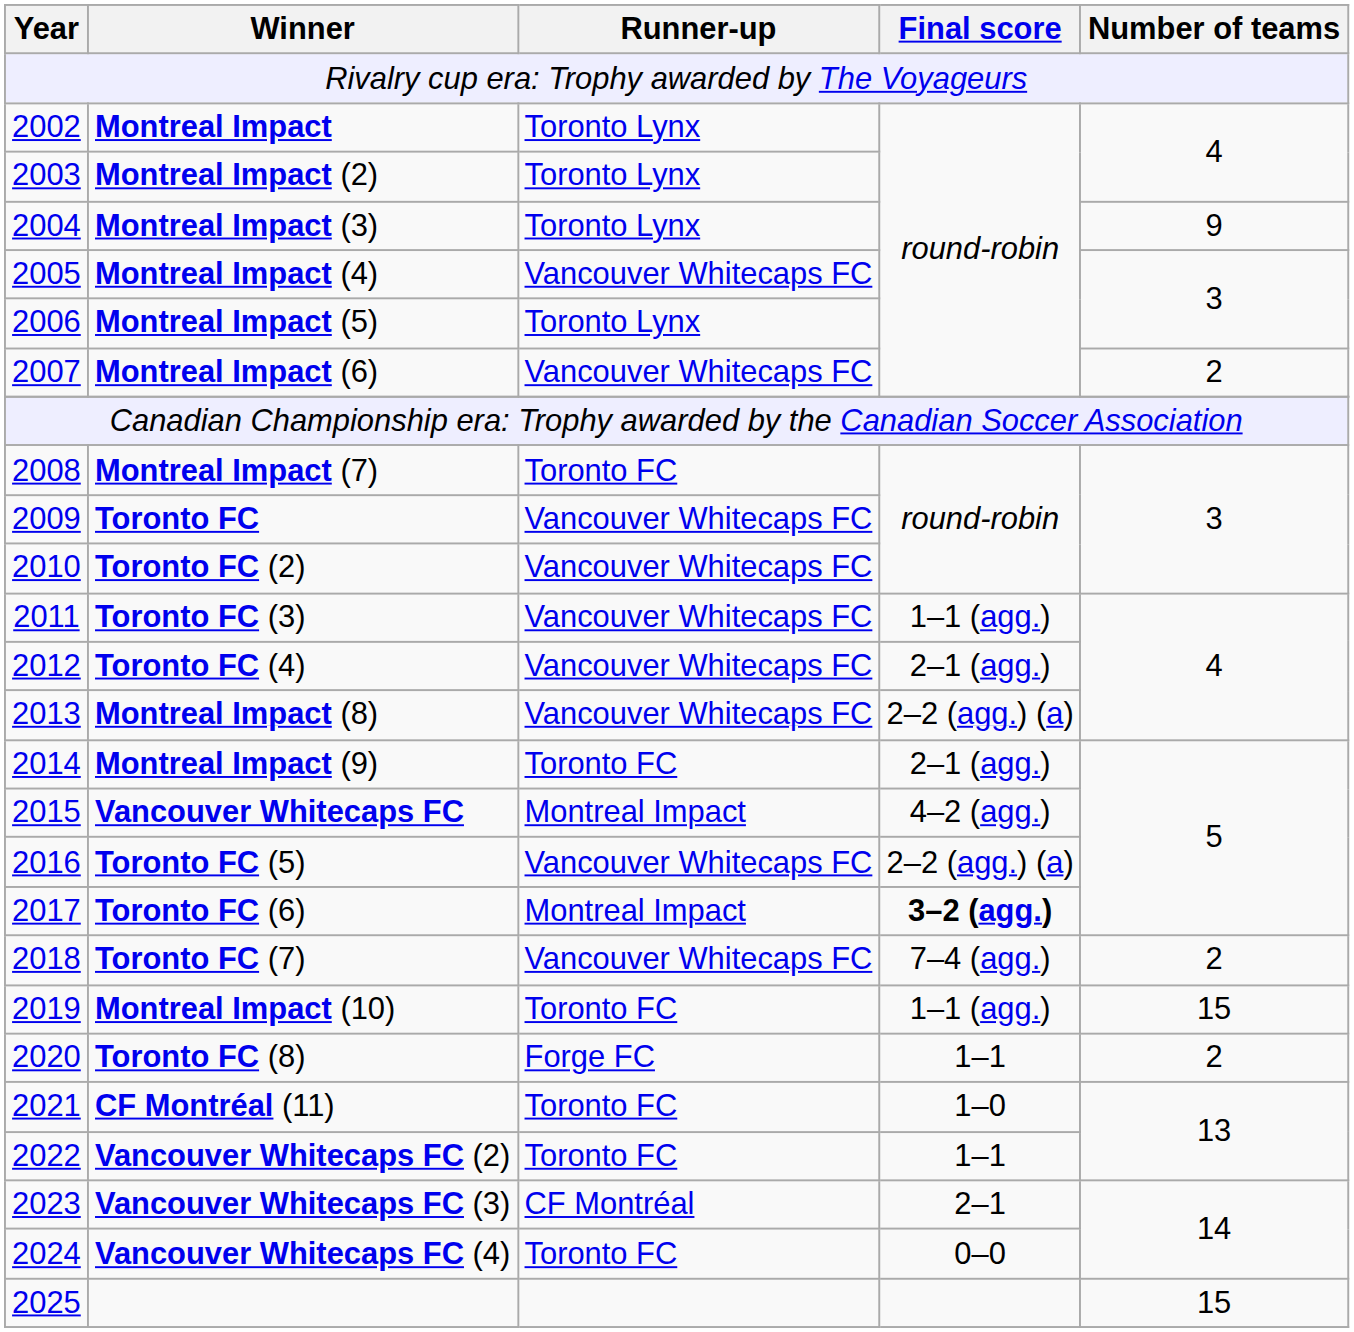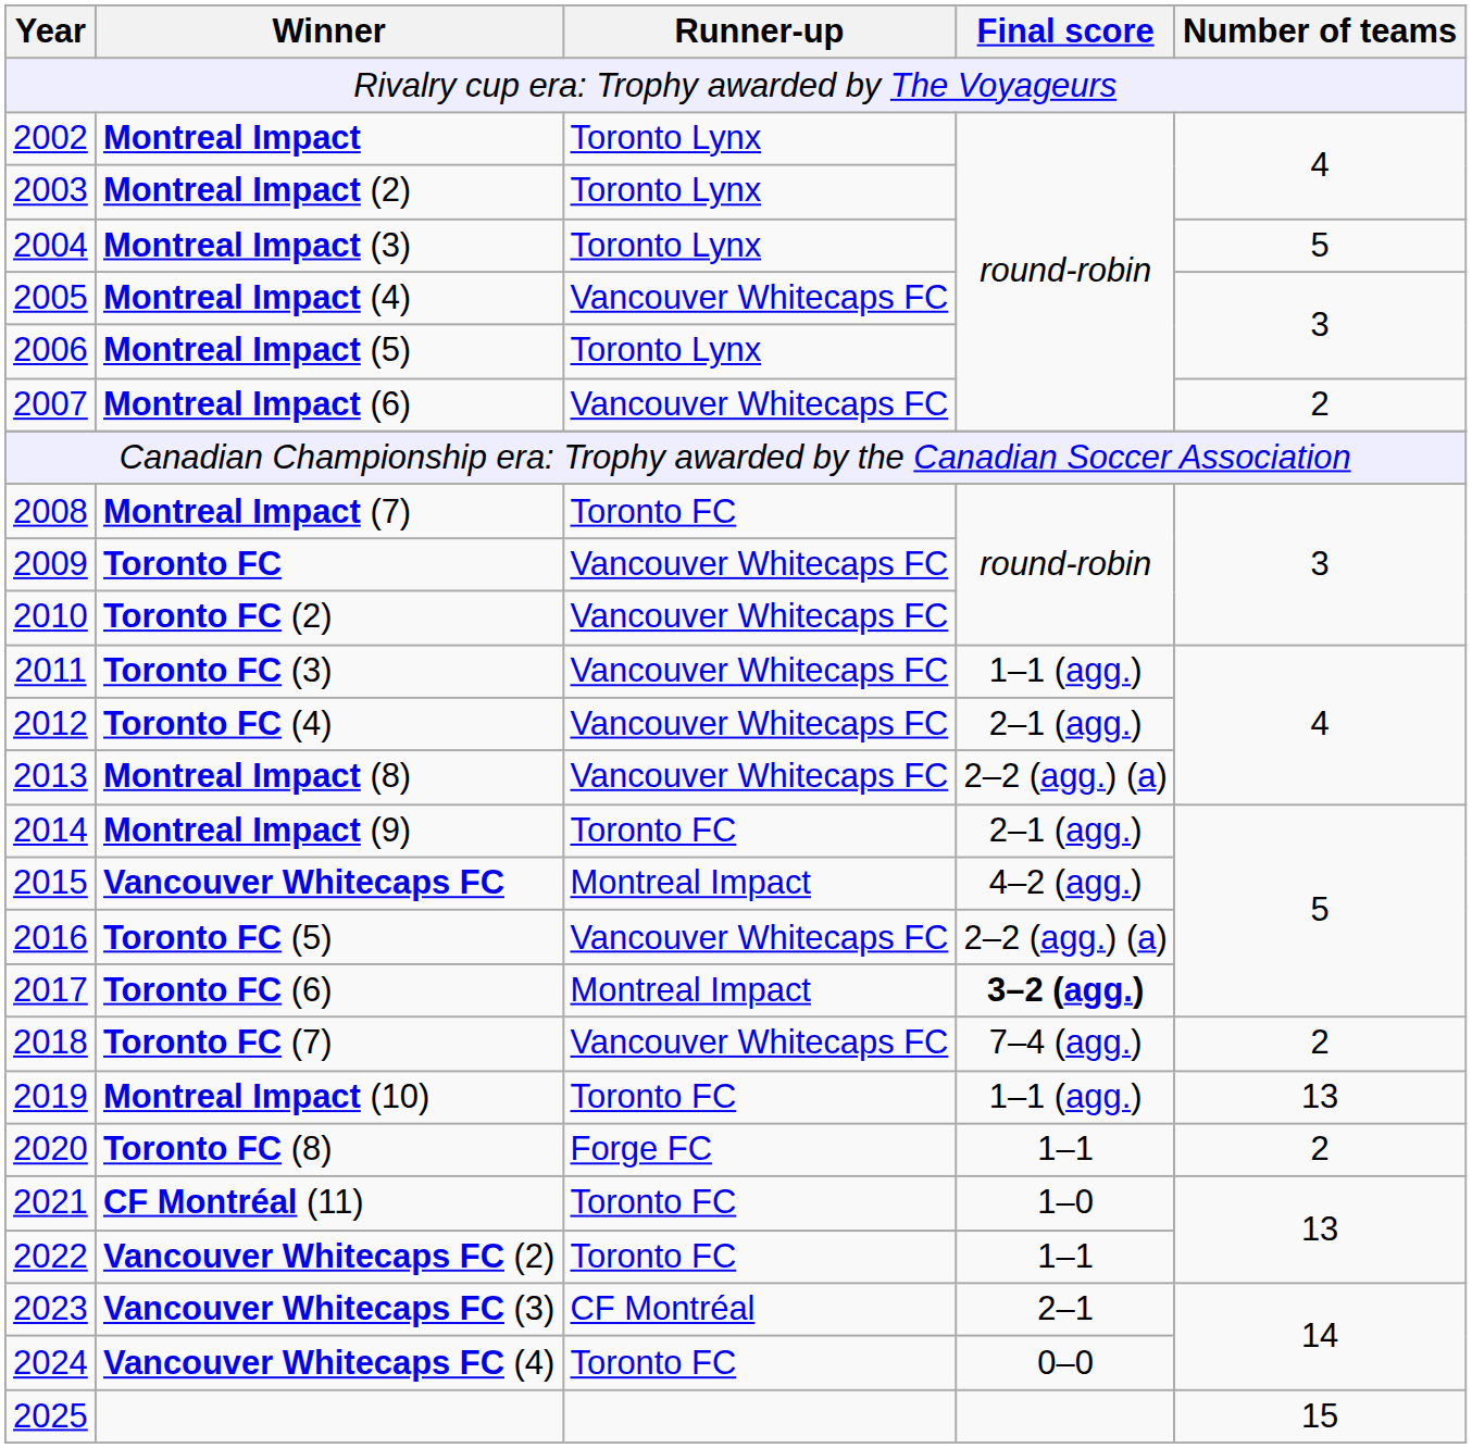 <table class="wikitable" style="text-align: center;">
 <tr>
 <th>Year</th>
 <th>Winner</th>
 <th>Runner-up</th>
 <th><a href='#'>Final score</a></th>
 <th>Number of teams</th>
 </tr>
 <tr style="background: #eeeeff">
 <td colspan="5"><em>Rivalry cup era: Trophy awarded by <a href='#'>The Voyageurs</a></em></td>
 </tr>
 <tr>
 <td><a href='#'>2002</a></td>
 <td style="text-align: left;"><strong><a href='#'>Montreal Impact</a></strong></td>
 <td style="text-align: left;"><a href='#'>Toronto Lynx</a></td>
 <td rowspan="6"><em>round-robin</em></td>
 <td rowspan="2">4</td>
 </tr>
 <tr>
 <td><a href='#'>2003</a></td>
 <td style="text-align: left;"><strong><a href='#'>Montreal Impact</a></strong> (2)</td>
 <td style="text-align: left;"><a href='#'>Toronto Lynx</a></td>
 </tr>
 <tr>
 <td><a href='#'>2004</a></td>
 <td style="text-align: left;"><strong><a href='#'>Montreal Impact</a></strong> (3)</td>
 <td style="text-align: left;"><a href='#'>Toronto Lynx</a></td>
-<td>9</td>
+<td>5</td>
 </tr>
 <tr>
 <td><a href='#'>2005</a></td>
 <td style="text-align: left;"><strong><a href='#'>Montreal Impact</a></strong> (4)</td>
 <td style="text-align: left;"><a href='#'>Vancouver Whitecaps FC</a></td>
 <td rowspan="2">3</td>
 </tr>
 <tr>
 <td><a href='#'>2006</a></td>
 <td style="text-align: left;"><strong><a href='#'>Montreal Impact</a></strong> (5)</td>
 <td style="text-align: left;"><a href='#'>Toronto Lynx</a></td>
 </tr>
 <tr>
 <td><a href='#'>2007</a></td>
 <td style="text-align: left;"><strong><a href='#'>Montreal Impact</a></strong> (6)</td>
 <td style="text-align: left;"><a href='#'>Vancouver Whitecaps FC</a></td>
 <td>2</td>
 </tr>
 <tr>
 </tr>
 <tr style="background: #eeeeff">
 <td colspan="5"><em>Canadian Championship era: Trophy awarded by the <a href='#'>Canadian Soccer Association</a></em></td>
 </tr>
 <tr>
 <td><a href='#'>2008</a></td>
 <td style="text-align: left;"><strong><a href='#'>Montreal Impact</a></strong> (7)</td>
 <td style="text-align: left;"><a href='#'>Toronto FC</a></td>
 <td rowspan="3"><em>round-robin</em></td>
 <td rowspan="3">3</td>
 </tr>
 <tr>
 <td><a href='#'>2009</a></td>
 <td style="text-align: left;"><strong><a href='#'>Toronto FC</a></strong></td>
 <td style="text-align: left;"><a href='#'>Vancouver Whitecaps FC</a></td>
 </tr>
 <tr>
 <td><a href='#'>2010</a></td>
 <td style="text-align: left;"><strong><a href='#'>Toronto FC</a></strong> (2)</td>
 <td style="text-align: left;"><a href='#'>Vancouver Whitecaps FC</a></td>
 </tr>
 <tr>
 <td><a href='#'>2011</a></td>
 <td style="text-align: left;"><strong><a href='#'>Toronto FC</a></strong> (3)</td>
 <td style="text-align: left;"><a href='#'>Vancouver Whitecaps FC</a></td>
 <td>1–1 (<a href='#'>agg.</a>) </td>
 <td rowspan="3">4</td>
 </tr>
 <tr>
 <td><a href='#'>2012</a></td>
 <td style="text-align: left;"><strong><a href='#'>Toronto FC</a></strong> (4)</td>
 <td style="text-align: left;"><a href='#'>Vancouver Whitecaps FC</a></td>
 <td>2–1 (<a href='#'>agg.</a>)</td>
 </tr>
 <tr>
 <td><a href='#'>2013</a></td>
 <td style="text-align: left;"><strong><a href='#'>Montreal Impact</a></strong> (8)</td>
 <td style="text-align: left;"><a href='#'>Vancouver Whitecaps FC</a></td>
 <td>2–2 (<a href='#'>agg.</a>) (<a href='#'>a</a>)</td>
 </tr>
 <tr>
 <td><a href='#'>2014</a></td>
 <td style="text-align: left;"><strong><a href='#'>Montreal Impact</a></strong> (9)</td>
 <td style="text-align: left;"><a href='#'>Toronto FC</a></td>
 <td>2–1 (<a href='#'>agg.</a>)</td>
 <td rowspan="4">5</td>
 </tr>
 <tr>
 <td><a href='#'>2015</a></td>
 <td style="text-align: left;"><strong><a href='#'>Vancouver Whitecaps FC</a></strong></td>
 <td style="text-align: left;"><a href='#'>Montreal Impact</a></td>
 <td>4–2 (<a href='#'>agg.</a>)</td>
 </tr>
 <tr>
 <td><a href='#'>2016</a></td>
 <td style="text-align: left;"><strong><a href='#'>Toronto FC</a></strong> (5)</td>
 <td style="text-align: left;"><a href='#'>Vancouver Whitecaps FC</a></td>
 <td>2–2 (<a href='#'>agg.</a>) (<a href='#'>a</a>)</td>
 </tr>
 <tr>
 <td><a href='#'>2017</a></td>
 <td style="text-align: left;"><strong><a href='#'>Toronto FC</a></strong> (6)</td>
 <td style="text-align: left;"><a href='#'>Montreal Impact</a></td>
 <td><strong>3–2 (<a href='#'>agg.</a>)</strong></td>
 </tr>
 <tr>
 <td><a href='#'>2018</a></td>
 <td style="text-align: left;"><strong><a href='#'>Toronto FC</a></strong> (7)</td>
 <td style="text-align: left;"><a href='#'>Vancouver Whitecaps FC</a></td>
 <td>7–4 (<a href='#'>agg.</a>)</td>
 <td>2</td>
 </tr>
 <tr>
 <td><a href='#'>2019</a></td>
 <td style="text-align: left;"><strong><a href='#'>Montreal Impact</a></strong> (10)</td>
 <td style="text-align: left;"><a href='#'>Toronto FC</a></td>
 <td>1–1 (<a href='#'>agg.</a>) </td>
-<td>15</td>
+<td>13</td>
 </tr>
 <tr>
 <td><a href='#'>2020</a></td>
 <td style="text-align: left;"><strong><a href='#'>Toronto FC</a></strong> (8)</td>
 <td style="text-align: left;"><a href='#'>Forge FC</a></td>
 <td>1–1 </td>
 <td>2</td>
 </tr>
 <tr>
 <td><a href='#'>2021</a></td>
 <td style="text-align: left;"><strong><a href='#'>CF Montréal</a></strong> (11)</td>
 <td style="text-align: left;"><a href='#'>Toronto FC</a></td>
 <td>1–0</td>
 <td rowspan="2">13</td>
 </tr>
 <tr>
 <td><a href='#'>2022</a></td>
 <td style="text-align: left;"><strong><a href='#'>Vancouver Whitecaps FC</a></strong> (2)</td>
 <td style="text-align: left;"><a href='#'>Toronto FC</a></td>
 <td>1–1 </td>
 </tr>
 <tr>
 <td><a href='#'>2023</a></td>
 <td style="text-align: left;"><strong><a href='#'>Vancouver Whitecaps FC</a></strong> (3)</td>
 <td style="text-align: left;"><a href='#'>CF Montréal</a></td>
 <td>2–1</td>
 <td rowspan="2">14</td>
 </tr>
 <tr>
 <td><a href='#'>2024</a></td>
 <td style="text-align: left;"><strong><a href='#'>Vancouver Whitecaps FC</a></strong> (4)</td>
 <td style="text-align: left;"><a href='#'>Toronto FC</a></td>
 <td>0–0 </td>
 </tr>
 <tr>
 <td><a href='#'>2025</a></td>
 <td style="text-align: left;"></td>
 <td style="text-align: left;"></td>
 <td></td>
 <td>15</td>
 </tr>
 </table>
